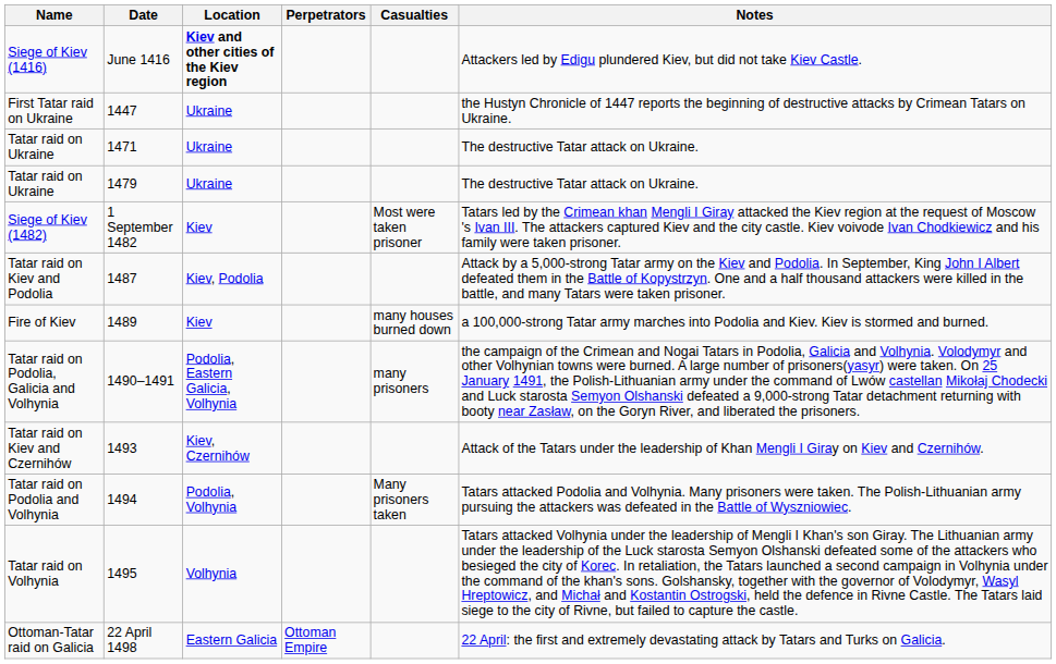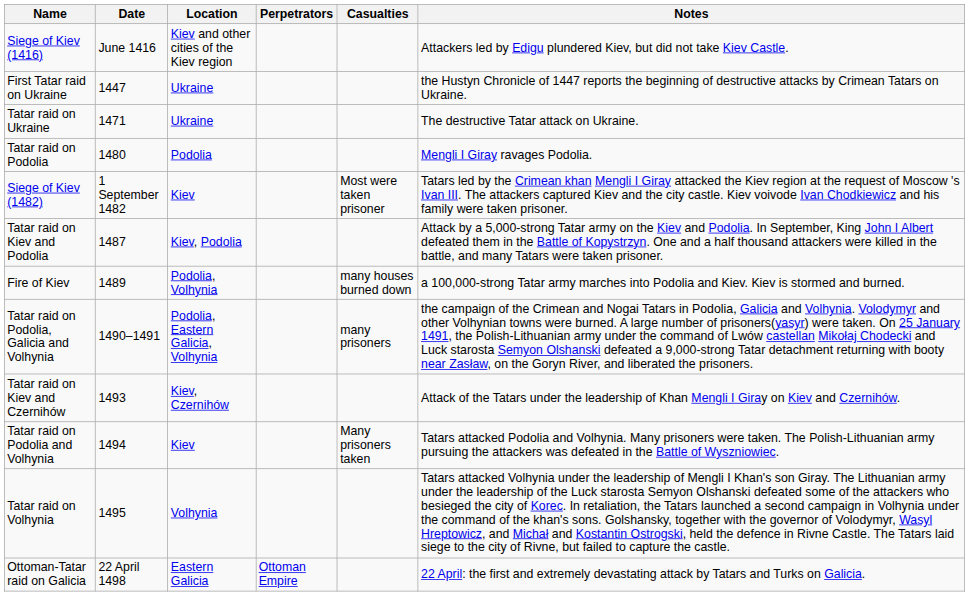 <table class="sortable wikitable">
 <tr>
 <th scope="col">Name</th>
 <th scope="col">Date</th>
 <th scope="col">Location</th>
 <th scope="col">Perpetrators</th>
 <th scope="col">Casualties</th>
 <th scope="col">Notes</th>
 </tr>
 <tr>
 <td scope="row"><a href='#'>Siege of Kiev (1416)</a></td>
 <td>June 1416</td>
-<td><strong><a href='#'>Kiev</a> and other cities of the Kiev region</strong></td>
+<td><a href='#'>Kiev</a> and other cities of the Kiev region</td>
 <td></td>
 <td></td>
 <td>Attackers led by <a href='#'>Edigu</a> plundered Kiev, but did not take <a href='#'>Kiev Castle</a>.</td>
 </tr>
 <tr>
 <td scope="row">First Tatar raid on Ukraine</td>
 <td>1447</td>
 <td><a href='#'>Ukraine</a></td>
 <td></td>
 <td></td>
 <td>the Hustyn Chronicle of 1447 reports the beginning of destructive attacks by Crimean Tatars on Ukraine.</td>
 </tr>
 <tr>
 <td scope="row">Tatar raid on Ukraine</td>
 <td>1471</td>
 <td><a href='#'>Ukraine</a></td>
 <td></td>
 <td></td>
 <td>The destructive Tatar attack on Ukraine.</td>
 </tr>
 <tr>
-<td scope="row">Tatar raid on Ukraine</td>
-<td>1479</td>
-<td><a href='#'>Ukraine</a></td>
+<td scope="row">Tatar raid on Podolia</td>
+<td>1480</td>
+<td><a href='#'>Podolia</a></td>
 <td></td>
 <td></td>
-<td>The destructive Tatar attack on Ukraine.</td>
+<td><a href='#'>Mengli I Giray</a> ravages Podolia.</td>
 </tr>
 <tr>
 <td scope="row"><a href='#'>Siege of Kiev (1482)</a></td>
 <td>1 September 1482</td>
 <td><a href='#'>Kiev</a></td>
 <td></td>
 <td>Most were taken prisoner</td>
 <td>Tatars led by the <a href='#'>Crimean khan</a> <a href='#'>Mengli I Giray</a> attacked the Kiev region at the request of Moscow 's <a href='#'>Ivan III</a>. The attackers captured Kiev and the city castle. Kiev voivode <a href='#'>Ivan Chodkiewicz</a> and his family were taken prisoner.</td>
 </tr>
 <tr>
 <td scope="row">Tatar raid on Kiev and Podolia</td>
 <td>1487</td>
 <td><a href='#'>Kiev</a>, <a href='#'>Podolia</a></td>
 <td></td>
 <td></td>
 <td>Attack by a 5,000-strong Tatar army on the <a href='#'>Kiev</a> and <a href='#'>Podolia</a>. In September, King <a href='#'>John I Albert</a> defeated them in the <a href='#'>Battle of Kopystrzyn</a>. One and a half thousand attackers were killed in the battle, and many Tatars were taken prisoner.</td>
 </tr>
 <tr>
 <td scope="raw">Fire of Kiev</td>
 <td>1489</td>
-<td><a href='#'>Kiev</a></td>
+<td><a href='#'>Podolia</a>, <a href='#'>Volhynia</a></td>
 <td></td>
 <td>many houses burned down</td>
 <td>a 100,000-strong Tatar army marches into Podolia and Kiev. Kiev is stormed and burned.</td>
 </tr>
 <tr>
 <td scope="raw">Tatar raid on Podolia, Galicia and Volhynia</td>
 <td>1490–1491</td>
 <td><a href='#'>Podolia</a>, <a href='#'>Eastern Galicia</a>, <a href='#'>Volhynia</a></td>
 <td></td>
 <td>many prisoners</td>
 <td>the campaign of the Crimean and Nogai Tatars in Podolia, <a href='#'>Galicia</a> and <a href='#'>Volhynia</a>. <a href='#'>Volodymyr</a> and other Volhynian towns were burned. A large number of prisoners(<a href='#'>yasyr</a>) were taken. On <a href='#'>25 January</a> <a href='#'>1491</a>, the Polish-Lithuanian army under the command of Lwów <a href='#'>castellan</a> <a href='#'>Mikołaj Chodecki</a> and Luck starosta <a href='#'>Semyon Olshanski</a> defeated a 9,000-strong Tatar detachment returning with booty <a href='#'>near Zasław</a>, on the Goryn River, and liberated the prisoners.</td>
 </tr>
 <tr>
 <td scope="raw">Tatar raid on Kiev and Czernihów</td>
 <td>1493</td>
 <td><a href='#'>Kiev</a>, <a href='#'>Czernihów</a></td>
 <td></td>
 <td></td>
 <td>Attack of the Tatars under the leadership of Khan <a href='#'>Mengli I Gira</a>y on <a href='#'>Kiev</a> and <a href='#'>Czernihów</a>.</td>
 </tr>
 <tr>
 <td scope"rew">Tatar raid on Podolia and Volhynia</td>
 <td>1494</td>
-<td><a href='#'>Podolia</a>, <a href='#'>Volhynia</a></td>
+<td><a href='#'>Kiev</a></td>
 <td></td>
 <td>Many prisoners taken</td>
 <td>Tatars attacked Podolia and Volhynia. Many prisoners were taken. The Polish-Lithuanian army pursuing the attackers was defeated in the <a href='#'>Battle of Wyszniowiec</a>.</td>
 </tr>
 <tr>
 <td scope="raw">Tatar raid on Volhynia</td>
 <td>1495</td>
 <td><a href='#'>Volhynia</a></td>
 <td></td>
 <td></td>
 <td>Tatars attacked Volhynia under the leadership of Mengli I Khan's son Giray. The Lithuanian army under the leadership of the Luck starosta Semyon Olshanski defeated some of the attackers who besieged the city of <a href='#'>Koreс</a>. In retaliation, the Tatars launched a second campaign in Volhynia under the command of the khan's sons. Golshansky, together with the governor of Volodymyr, <a href='#'>Wasyl Hreptowicz</a>, and <a href='#'>Michał</a> and <a href='#'>Kostantin Ostrogski</a>, held the defence in Rivne Castle. The Tatars laid siege to the city of Rivne, but failed to capture the castle.</td>
 </tr>
 <tr>
 <td scope="rew">Ottoman-Tatar raid on Galicia</td>
 <td>22 April 1498</td>
 <td><a href='#'>Eastern Galicia</a></td>
 <td> <a href='#'>Ottoman Empire</a><br></td>
 <td></td>
 <td><a href='#'>22 April</a>: the first and extremely devastating attack by Tatars and Turks on <a href='#'>Galicia</a>.</td>
 </tr>
 </table>
